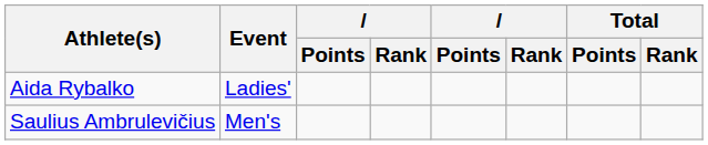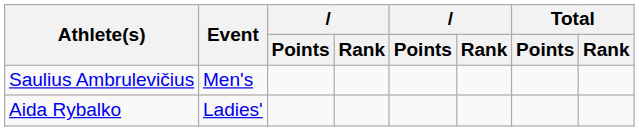 <table class="wikitable">
 <tr>
 <th rowspan="2">Athlete(s)</th>
 <th rowspan="2">Event</th>
 <th colspan="2">/</th>
 <th colspan="2">/</th>
 <th colspan="2">Total</th>
 </tr>
 <tr>
 <th>Points</th>
 <th>Rank</th>
 <th>Points</th>
 <th>Rank</th>
 <th>Points</th>
 <th>Rank</th>
 </tr>
 <tr>
+<td><a href='#'>Saulius Ambrulevičius</a></td>
+<td><a href='#'>Men's</a></td>
+<td></td>
+<td></td>
+<td></td>
+<td></td>
+<td></td>
+<td></td>
+</tr>
+<tr>
 <td><a href='#'>Aida Rybalko</a></td>
 <td><a href='#'>Ladies'</a></td>
 <td></td>
 <td></td>
 <td></td>
 <td></td>
 <td></td>
 <td></td>
 </tr>
-<tr>
-<td><a href='#'>Saulius Ambrulevičius</a></td>
-<td><a href='#'>Men's</a></td>
-<td></td>
-<td></td>
-<td></td>
-<td></td>
-<td></td>
-<td></td>
-</tr>
 </table>
